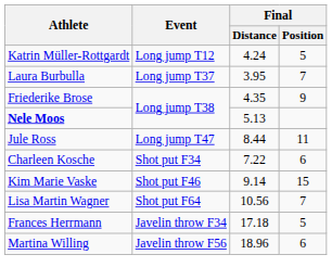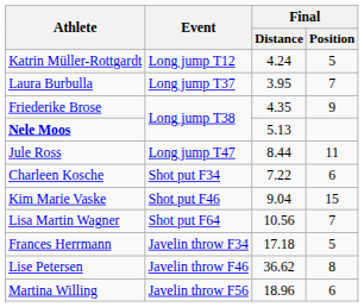 <table class=wikitable style="font-size:90%">
 <tr>
 <th rowspan="2">Athlete</th>
 <th rowspan="2">Event</th>
 <th colspan="2">Final</th>
 </tr>
 <tr style="font-size:95%">
 <th>Distance</th>
 <th>Position</th>
 </tr>
 <tr align=center>
 <td align=left><a href='#'>Katrin Müller-Rottgardt</a></td>
 <td align=left><a href='#'>Long jump T12</a></td>
 <td>4.24</td>
 <td>5</td>
 </tr>
 <tr align=center>
 <td align=left><a href='#'>Laura Burbulla</a></td>
 <td align=left><a href='#'>Long jump T37</a></td>
 <td>3.95</td>
 <td>7</td>
 </tr>
 <tr align=center>
 <td align=left><a href='#'>Friederike Brose</a></td>
 <td align=left rowspan=2><a href='#'>Long jump T38</a></td>
 <td>4.35</td>
 <td>9</td>
 </tr>
 <tr align=center>
 <td align=left><strong><a href='#'>Nele Moos</a></strong></td>
 <td>5.13 </td>
 <td></td>
 </tr>
 <tr align=center>
 <td align=left><a href='#'>Jule Ross</a></td>
 <td align=left><a href='#'>Long jump T47</a></td>
 <td>8.44</td>
 <td>11</td>
 </tr>
 <tr align=center>
 <td align=left><a href='#'>Charleen Kosche</a></td>
 <td align=left><a href='#'>Shot put F34</a></td>
 <td>7.22</td>
 <td>6</td>
 </tr>
 <tr align=center>
 <td align=left><a href='#'>Kim Marie Vaske</a></td>
 <td align=left><a href='#'>Shot put F46</a></td>
-<td>9.14</td>
+<td>9.04</td>
 <td>15</td>
 </tr>
 <tr align=center>
 <td align=left><a href='#'>Lisa Martin Wagner</a></td>
 <td align=left><a href='#'>Shot put F64</a></td>
 <td>10.56 </td>
 <td>7</td>
 </tr>
 <tr align=center>
 <td align=left><a href='#'>Frances Herrmann</a></td>
 <td align=left><a href='#'>Javelin throw F34</a></td>
 <td>17.18</td>
 <td>5</td>
 </tr>
 <tr align=center>
+<td align=left><a href='#'>Lise Petersen</a></td>
+<td align=left><a href='#'>Javelin throw F46</a></td>
+<td>36.62</td>
+<td>8</td>
+</tr>
+<tr align=center>
 <td align=left><a href='#'>Martina Willing</a></td>
 <td align=left><a href='#'>Javelin throw F56</a></td>
 <td>18.96</td>
 <td>6</td>
 </tr>
 </table>
